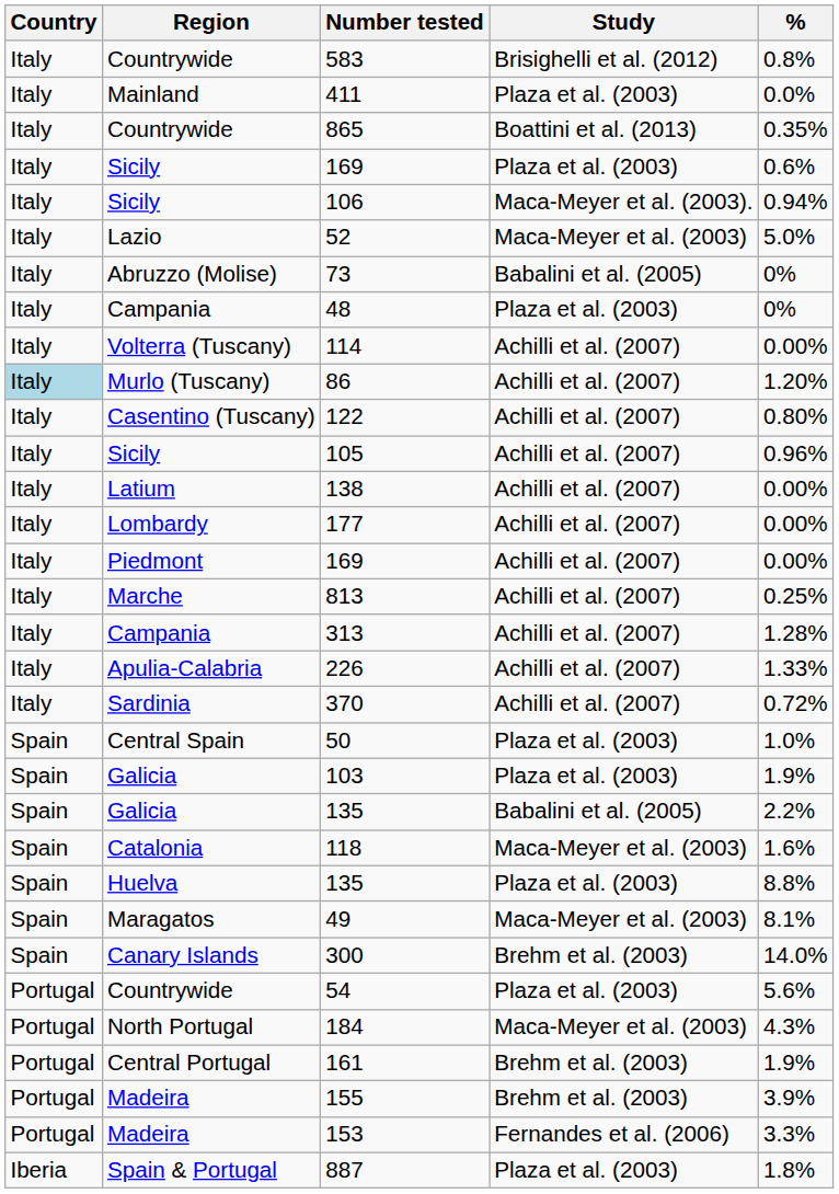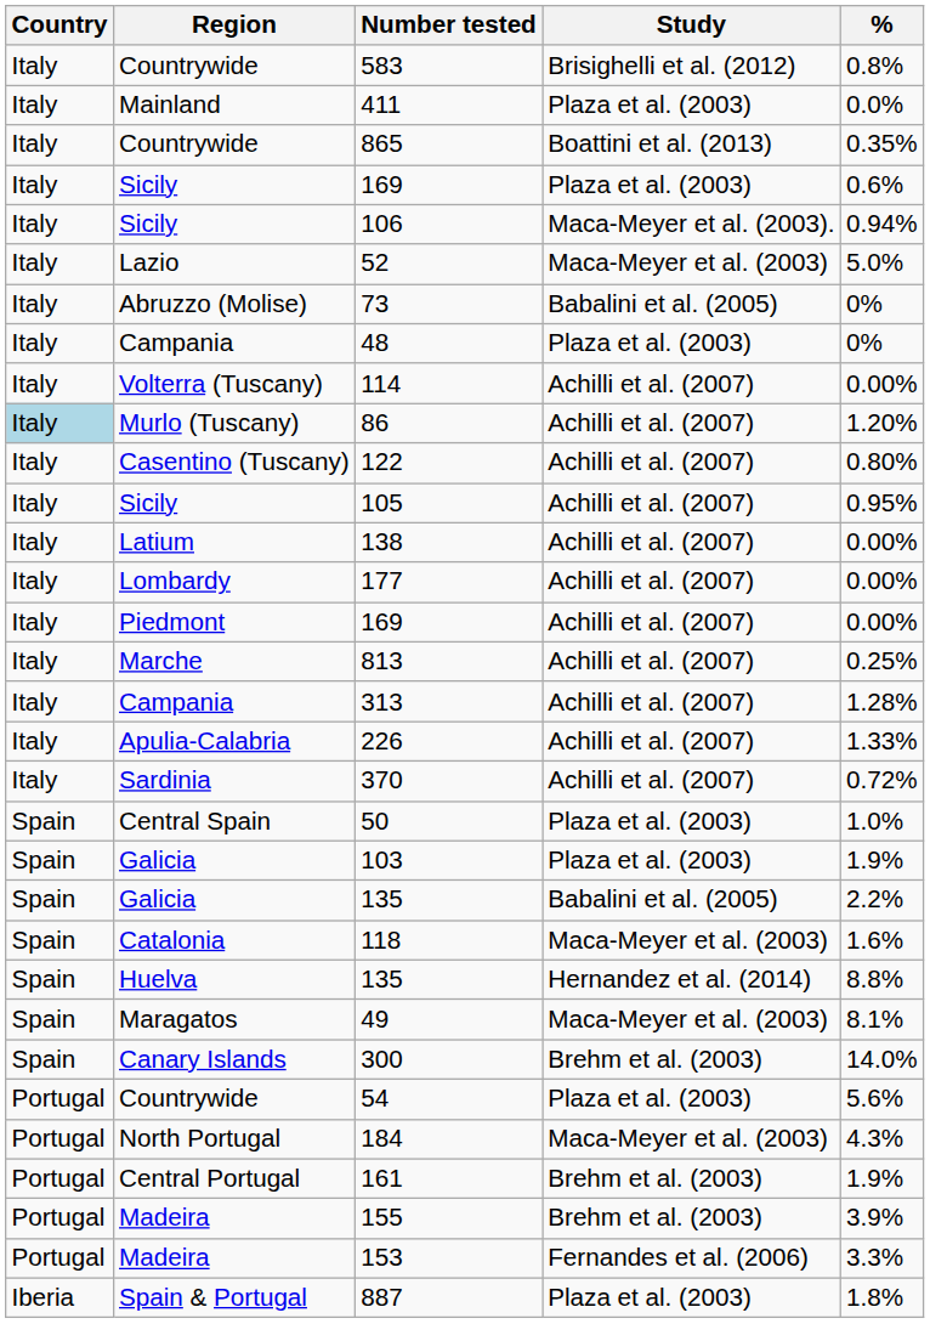 <table class="wikitable sortable">
 <tr>
 <th>Country</th>
 <th>Region</th>
 <th>Number tested</th>
 <th>Study</th>
 <th>%</th>
 </tr>
 <tr>
 <td>Italy</td>
 <td>Countrywide</td>
 <td>583</td>
 <td>Brisighelli et al. (2012)</td>
 <td>0.8%</td>
 </tr>
 <tr>
 <td>Italy</td>
 <td>Mainland</td>
 <td>411</td>
 <td>Plaza et al. (2003)</td>
 <td>0.0%</td>
 </tr>
 <tr>
 <td>Italy</td>
 <td>Countrywide</td>
 <td>865</td>
 <td>Boattini et al. (2013)</td>
 <td>0.35%</td>
 </tr>
 <tr>
 <td>Italy</td>
 <td><a href='#'>Sicily</a></td>
 <td>169</td>
 <td>Plaza et al. (2003)</td>
 <td>0.6%</td>
 </tr>
 <tr>
 <td>Italy</td>
 <td><a href='#'>Sicily</a></td>
 <td>106</td>
 <td>Maca-Meyer et al. (2003).</td>
 <td>0.94%</td>
 </tr>
 <tr>
 <td>Italy</td>
 <td>Lazio</td>
 <td>52</td>
 <td>Maca-Meyer et al. (2003)</td>
 <td>5.0%</td>
 </tr>
 <tr>
 <td>Italy</td>
 <td>Abruzzo (Molise)</td>
 <td>73</td>
 <td>Babalini et al. (2005)</td>
 <td>0%</td>
 </tr>
 <tr>
 <td>Italy</td>
 <td>Campania</td>
 <td>48</td>
 <td>Plaza et al. (2003)</td>
 <td>0%</td>
 </tr>
 <tr>
 <td>Italy</td>
 <td><a href='#'>Volterra</a> (Tuscany)</td>
 <td>114</td>
 <td>Achilli et al. (2007)</td>
 <td>0.00%</td>
 </tr>
 <tr>
 <td style="background: lightblue;">Italy</td>
 <td><a href='#'>Murlo</a> (Tuscany)</td>
 <td>86</td>
 <td>Achilli et al. (2007)</td>
 <td>1.20%</td>
 </tr>
 <tr>
 <td>Italy</td>
 <td><a href='#'>Casentino</a> (Tuscany)</td>
 <td>122</td>
 <td>Achilli et al. (2007)</td>
 <td>0.80%</td>
 </tr>
 <tr>
 <td>Italy</td>
 <td><a href='#'>Sicily</a></td>
 <td>105</td>
 <td>Achilli et al. (2007)</td>
-<td>0.96%</td>
+<td>0.95%</td>
 </tr>
 <tr>
 <td>Italy</td>
 <td><a href='#'>Latium</a></td>
 <td>138</td>
 <td>Achilli et al. (2007)</td>
 <td>0.00%</td>
 </tr>
 <tr>
 <td>Italy</td>
 <td><a href='#'>Lombardy</a></td>
 <td>177</td>
 <td>Achilli et al. (2007)</td>
 <td>0.00%</td>
 </tr>
 <tr>
 <td>Italy</td>
 <td><a href='#'>Piedmont</a></td>
 <td>169</td>
 <td>Achilli et al. (2007)</td>
 <td>0.00%</td>
 </tr>
 <tr>
 <td>Italy</td>
 <td><a href='#'>Marche</a></td>
 <td>813</td>
 <td>Achilli et al. (2007)</td>
 <td>0.25%</td>
 </tr>
 <tr>
 <td>Italy</td>
 <td><a href='#'>Campania</a></td>
 <td>313</td>
 <td>Achilli et al. (2007)</td>
 <td>1.28%</td>
 </tr>
 <tr>
 <td>Italy</td>
 <td><a href='#'>Apulia-Calabria</a></td>
 <td>226</td>
 <td>Achilli et al. (2007)</td>
 <td>1.33%</td>
 </tr>
 <tr>
 <td>Italy</td>
 <td><a href='#'>Sardinia</a></td>
 <td>370</td>
 <td>Achilli et al. (2007)</td>
 <td>0.72%</td>
 </tr>
 <tr>
 <td>Spain</td>
 <td>Central Spain</td>
 <td>50</td>
 <td>Plaza et al. (2003)</td>
 <td>1.0%</td>
 </tr>
 <tr>
 <td>Spain</td>
 <td><a href='#'>Galicia</a></td>
 <td>103</td>
 <td>Plaza et al. (2003)</td>
 <td>1.9%</td>
 </tr>
 <tr>
 <td>Spain</td>
 <td><a href='#'>Galicia</a></td>
 <td>135</td>
 <td>Babalini et al. (2005)</td>
 <td>2.2%</td>
 </tr>
 <tr>
 <td>Spain</td>
 <td><a href='#'>Catalonia</a></td>
 <td>118</td>
 <td>Maca-Meyer et al. (2003)</td>
 <td>1.6%</td>
 </tr>
 <tr>
 <td>Spain</td>
 <td><a href='#'>Huelva</a></td>
 <td>135</td>
-<td>Plaza et al. (2003)</td>
+<td>Hernandez et al. (2014)</td>
 <td>8.8%</td>
 </tr>
 <tr>
 <td>Spain</td>
 <td>Maragatos</td>
 <td>49</td>
 <td>Maca-Meyer et al. (2003)</td>
 <td>8.1%</td>
 </tr>
 <tr>
 <td>Spain</td>
 <td><a href='#'>Canary Islands</a></td>
 <td>300</td>
 <td>Brehm et al. (2003)</td>
 <td>14.0%</td>
 </tr>
 <tr>
 <td>Portugal</td>
 <td>Countrywide</td>
 <td>54</td>
 <td>Plaza et al. (2003)</td>
 <td>5.6%</td>
 </tr>
 <tr>
 <td>Portugal</td>
 <td>North Portugal</td>
 <td>184</td>
 <td>Maca-Meyer et al. (2003)</td>
 <td>4.3%</td>
 </tr>
 <tr>
 <td>Portugal</td>
 <td>Central Portugal</td>
 <td>161</td>
 <td>Brehm et al. (2003)</td>
 <td>1.9%</td>
 </tr>
 <tr>
 <td>Portugal</td>
 <td><a href='#'>Madeira</a></td>
 <td>155</td>
 <td>Brehm et al. (2003)</td>
 <td>3.9%</td>
 </tr>
 <tr>
 <td>Portugal</td>
 <td><a href='#'>Madeira</a></td>
 <td>153</td>
 <td>Fernandes et al. (2006)</td>
 <td>3.3%</td>
 </tr>
 <tr>
 <td>Iberia</td>
 <td><a href='#'>Spain</a> & <a href='#'>Portugal</a></td>
 <td>887</td>
 <td>Plaza et al. (2003)</td>
 <td>1.8%</td>
 </tr>
 </table>
